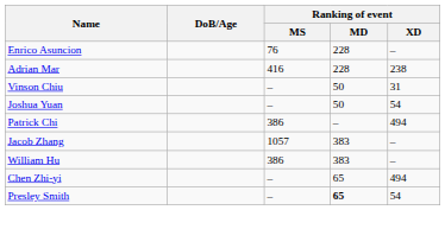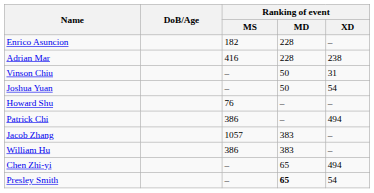 <table class="wikitable" style="width:600px; font-size:95%;">
 <tr>
 <th rowspan="2" align="left">Name</th>
 <th rowspan="2" align="left">DoB/Age</th>
 <th colspan="3" align="center">Ranking of event</th>
 </tr>
 <tr>
 <th align="center">MS</th>
 <th>MD</th>
 <th align="center">XD</th>
 </tr>
 <tr>
 <td><a href='#'>Enrico Asuncion</a></td>
 <td></td>
-<td>76</td>
+<td>182</td>
 <td>228</td>
 <td>–</td>
 </tr>
 <tr>
 <td><a href='#'>Adrian Mar</a></td>
 <td></td>
 <td>416</td>
 <td>228</td>
 <td>238</td>
 </tr>
 <tr>
 <td><a href='#'>Vinson Chiu</a></td>
 <td></td>
 <td>–</td>
 <td>50</td>
 <td>31</td>
 </tr>
 <tr>
 <td><a href='#'>Joshua Yuan</a></td>
 <td></td>
 <td>–</td>
 <td>50</td>
 <td>54</td>
+</tr>
+<tr>
+<td><a href='#'>Howard Shu</a></td>
+<td></td>
+<td>76</td>
+<td>–</td>
+<td>–</td>
 </tr>
 <tr>
 <td><a href='#'>Patrick Chi</a></td>
 <td></td>
 <td>386</td>
 <td>–</td>
 <td>494</td>
 </tr>
 <tr>
 <td><a href='#'>Jacob Zhang</a></td>
 <td></td>
 <td>1057</td>
 <td>383</td>
 <td>–</td>
 </tr>
 <tr>
 <td><a href='#'>William Hu</a></td>
 <td></td>
 <td>386</td>
 <td>383</td>
 <td>–</td>
 </tr>
 <tr>
 <td><a href='#'>Chen Zhi-yi</a></td>
 <td></td>
 <td>–</td>
 <td>65</td>
 <td>494</td>
 </tr>
 <tr>
 <td><a href='#'>Presley Smith</a></td>
 <td></td>
 <td>–</td>
 <td><strong>65</strong></td>
 <td>54</td>
 </tr>
 </table>
